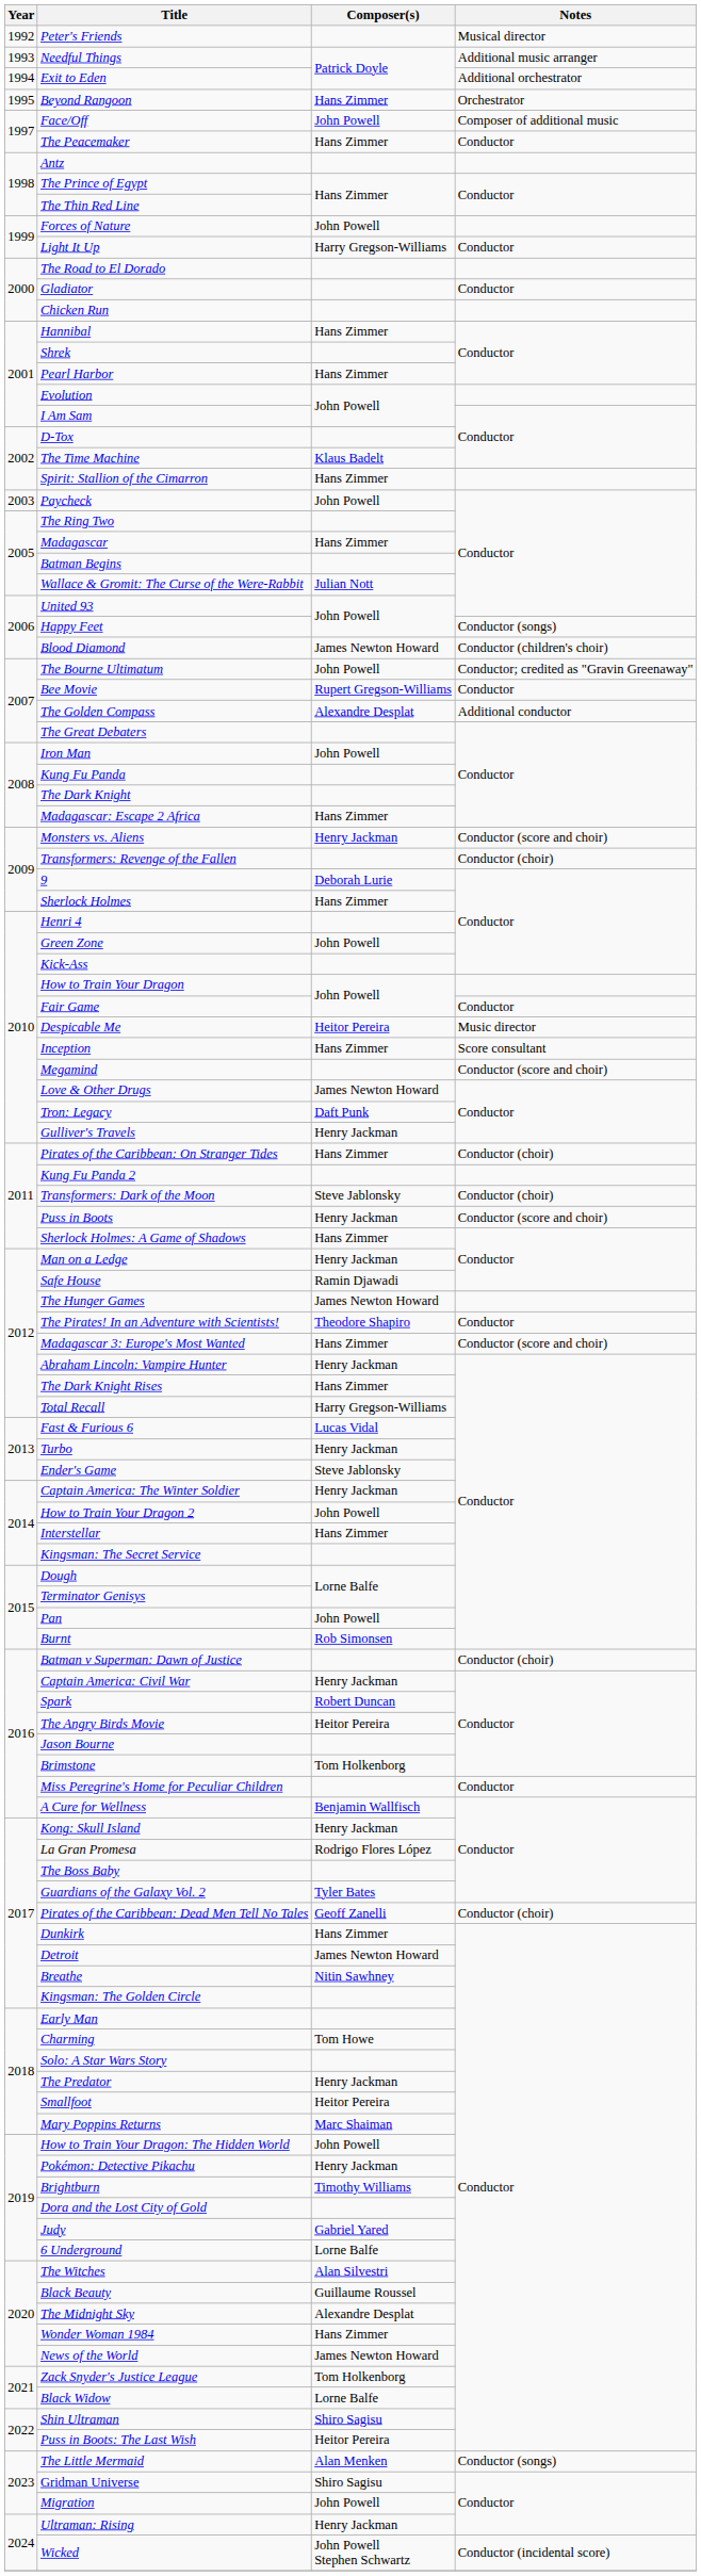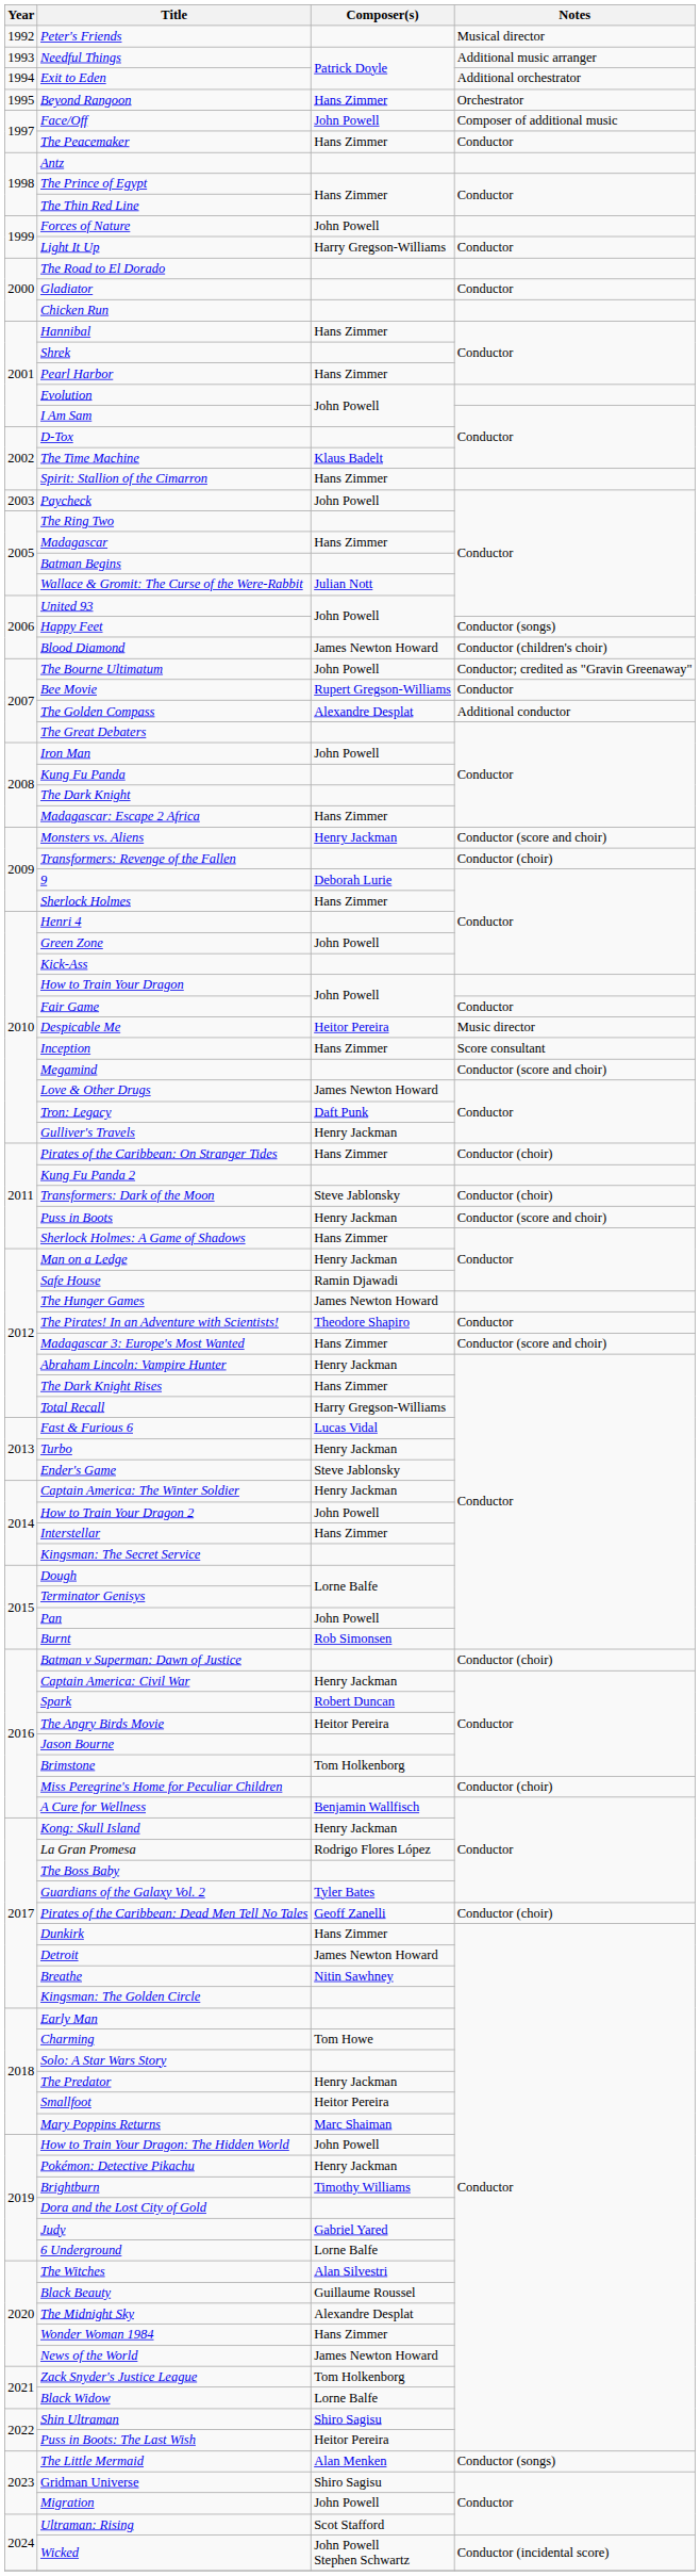 <table class="wikitable">
 <tr>
 <th>Year</th>
 <th>Title</th>
 <th>Composer(s)</th>
 <th>Notes</th>
 </tr>
 <tr>
 <td>1992</td>
 <td><em><a href='#'>Peter's Friends</a></em></td>
 <td></td>
 <td>Musical director</td>
 </tr>
 <tr>
 <td>1993</td>
 <td><em><a href='#'>Needful Things</a></em></td>
 <td rowspan="2"><a href='#'>Patrick Doyle</a></td>
 <td>Additional music arranger</td>
 </tr>
 <tr>
 <td>1994</td>
 <td><em><a href='#'>Exit to Eden</a></em></td>
 <td>Additional orchestrator</td>
 </tr>
 <tr>
 <td>1995</td>
 <td><em><a href='#'>Beyond Rangoon</a></em></td>
 <td><a href='#'>Hans Zimmer</a></td>
 <td>Orchestrator</td>
 </tr>
 <tr>
 <td rowspan="2">1997</td>
 <td><em><a href='#'>Face/Off</a></em></td>
 <td><a href='#'>John Powell</a></td>
 <td>Composer of additional music</td>
 </tr>
 <tr>
 <td><em><a href='#'>The Peacemaker</a></em></td>
 <td>Hans Zimmer</td>
 <td>Conductor</td>
 </tr>
 <tr>
 <td rowspan="3">1998</td>
 <td><em><a href='#'>Antz</a></em></td>
 <td></td>
 <td></td>
 </tr>
 <tr>
 <td><em><a href='#'>The Prince of Egypt</a></em></td>
 <td rowspan="2">Hans Zimmer</td>
 <td rowspan="2">Conductor</td>
 </tr>
 <tr>
 <td><em><a href='#'>The Thin Red Line</a></em></td>
 </tr>
 <tr>
 <td rowspan="2">1999</td>
 <td><em><a href='#'>Forces of Nature</a></em></td>
 <td>John Powell</td>
 <td></td>
 </tr>
 <tr>
 <td><em><a href='#'>Light It Up</a></em></td>
 <td>Harry Gregson-Williams</td>
 <td>Conductor</td>
 </tr>
 <tr>
 <td rowspan="3">2000</td>
 <td><em><a href='#'>The Road to El Dorado</a></em></td>
 <td></td>
 <td></td>
 </tr>
 <tr>
 <td><em><a href='#'>Gladiator</a></em></td>
 <td></td>
 <td>Conductor</td>
 </tr>
 <tr>
 <td><em><a href='#'>Chicken Run</a></em></td>
 <td></td>
 <td></td>
 </tr>
 <tr>
 <td rowspan="5">2001</td>
 <td><em><a href='#'>Hannibal</a></em></td>
 <td>Hans Zimmer</td>
 <td rowspan="3">Conductor</td>
 </tr>
 <tr>
 <td><em><a href='#'>Shrek</a></em></td>
 <td></td>
 </tr>
 <tr>
 <td><em><a href='#'>Pearl Harbor</a></em></td>
 <td>Hans Zimmer</td>
 </tr>
 <tr>
 <td><em><a href='#'>Evolution</a></em></td>
 <td rowspan="2">John Powell</td>
 <td></td>
 </tr>
 <tr>
 <td><em><a href='#'>I Am Sam</a></em></td>
 <td rowspan="3">Conductor</td>
 </tr>
 <tr>
 <td rowspan="3">2002</td>
 <td><em><a href='#'>D-Tox</a></em></td>
 <td></td>
 </tr>
 <tr>
 <td><em><a href='#'>The Time Machine</a></em></td>
 <td><a href='#'>Klaus Badelt</a></td>
 </tr>
 <tr>
 <td><em><a href='#'>Spirit: Stallion of the Cimarron</a></em></td>
 <td>Hans Zimmer</td>
 <td></td>
 </tr>
 <tr>
 <td>2003</td>
 <td><em><a href='#'>Paycheck</a></em></td>
 <td>John Powell</td>
 <td rowspan="6">Conductor</td>
 </tr>
 <tr>
 <td rowspan="4">2005</td>
 <td><em><a href='#'>The Ring Two</a></em></td>
 <td></td>
 </tr>
 <tr>
 <td><em><a href='#'>Madagascar</a></em></td>
 <td>Hans Zimmer</td>
 </tr>
 <tr>
 <td><em><a href='#'>Batman Begins</a></em></td>
 <td></td>
 </tr>
 <tr>
 <td><em><a href='#'>Wallace & Gromit: The Curse of the Were-Rabbit</a></em></td>
 <td><a href='#'>Julian Nott</a></td>
 </tr>
 <tr>
 <td rowspan="3">2006</td>
 <td><em><a href='#'>United 93</a></em></td>
 <td rowspan="2">John Powell</td>
 </tr>
 <tr>
 <td><em><a href='#'>Happy Feet</a></em></td>
 <td>Conductor (songs)</td>
 </tr>
 <tr>
 <td><em><a href='#'>Blood Diamond</a></em></td>
 <td>James Newton Howard</td>
 <td>Conductor (children's choir)</td>
 </tr>
 <tr>
 <td rowspan="4">2007</td>
 <td><em><a href='#'>The Bourne Ultimatum</a></em></td>
 <td>John Powell</td>
 <td>Conductor; credited as "Gravin Greenaway"</td>
 </tr>
 <tr>
 <td><em><a href='#'>Bee Movie</a></em></td>
 <td><a href='#'>Rupert Gregson-Williams</a></td>
 <td>Conductor</td>
 </tr>
 <tr>
 <td><em><a href='#'>The Golden Compass</a></em></td>
 <td><a href='#'>Alexandre Desplat</a></td>
 <td>Additional conductor</td>
 </tr>
 <tr>
 <td><em><a href='#'>The Great Debaters</a></em></td>
 <td></td>
 <td rowspan="5">Conductor</td>
 </tr>
 <tr>
 <td rowspan="4">2008</td>
 <td><em><a href='#'>Iron Man</a></em></td>
 <td>John Powell</td>
 </tr>
 <tr>
 <td><em><a href='#'>Kung Fu Panda</a></em></td>
 <td></td>
 </tr>
 <tr>
 <td><em><a href='#'>The Dark Knight</a></em></td>
 <td></td>
 </tr>
 <tr>
 <td><em><a href='#'>Madagascar: Escape 2 Africa</a></em></td>
 <td>Hans Zimmer</td>
 </tr>
 <tr>
 <td rowspan="4">2009</td>
 <td><em><a href='#'>Monsters vs. Aliens</a></em></td>
 <td><a href='#'>Henry Jackman</a></td>
 <td>Conductor (score and choir)</td>
 </tr>
 <tr>
 <td><em><a href='#'>Transformers: Revenge of the Fallen</a></em></td>
 <td></td>
 <td>Conductor (choir)</td>
 </tr>
 <tr>
 <td><em><a href='#'>9</a></em></td>
 <td><a href='#'>Deborah Lurie</a></td>
 <td rowspan="5">Conductor</td>
 </tr>
 <tr>
 <td><em><a href='#'>Sherlock Holmes</a></em></td>
 <td>Hans Zimmer</td>
 </tr>
 <tr>
 <td rowspan="11">2010</td>
 <td><em><a href='#'>Henri 4</a></em></td>
 <td></td>
 </tr>
 <tr>
 <td><em><a href='#'>Green Zone</a></em></td>
 <td>John Powell</td>
 </tr>
 <tr>
 <td><em><a href='#'>Kick-Ass</a></em></td>
 <td></td>
 </tr>
 <tr>
 <td><em><a href='#'>How to Train Your Dragon</a></em></td>
 <td rowspan="2">John Powell</td>
 <td></td>
 </tr>
 <tr>
 <td><em><a href='#'>Fair Game</a></em></td>
 <td>Conductor</td>
 </tr>
 <tr>
 <td><em><a href='#'>Despicable Me</a></em></td>
 <td><a href='#'>Heitor Pereira</a></td>
 <td>Music director</td>
 </tr>
 <tr>
 <td><em><a href='#'>Inception</a></em></td>
 <td>Hans Zimmer</td>
 <td>Score consultant</td>
 </tr>
 <tr>
 <td><em><a href='#'>Megamind</a></em></td>
 <td></td>
 <td>Conductor (score and choir)</td>
 </tr>
 <tr>
 <td><em><a href='#'>Love & Other Drugs</a></em></td>
 <td>James Newton Howard</td>
 <td rowspan="3">Conductor</td>
 </tr>
 <tr>
 <td><em><a href='#'>Tron: Legacy</a></em></td>
 <td><a href='#'>Daft Punk</a></td>
 </tr>
 <tr>
 <td><em><a href='#'>Gulliver's Travels</a></em></td>
 <td>Henry Jackman</td>
 </tr>
 <tr>
 <td rowspan="5">2011</td>
 <td><em><a href='#'>Pirates of the Caribbean: On Stranger Tides</a></em></td>
 <td>Hans Zimmer</td>
 <td>Conductor (choir)</td>
 </tr>
 <tr>
 <td><em><a href='#'>Kung Fu Panda 2</a></em></td>
 <td></td>
 <td></td>
 </tr>
 <tr>
 <td><em><a href='#'>Transformers: Dark of the Moon</a></em></td>
 <td>Steve Jablonsky</td>
 <td>Conductor (choir)</td>
 </tr>
 <tr>
 <td><em><a href='#'>Puss in Boots</a></em></td>
 <td>Henry Jackman</td>
 <td>Conductor (score and choir)</td>
 </tr>
 <tr>
 <td><em><a href='#'>Sherlock Holmes: A Game of Shadows</a></em></td>
 <td>Hans Zimmer</td>
 <td rowspan="3">Conductor</td>
 </tr>
 <tr>
 <td rowspan="8">2012</td>
 <td><em><a href='#'>Man on a Ledge</a></em></td>
 <td>Henry Jackman</td>
 </tr>
 <tr>
 <td><em><a href='#'>Safe House</a></em></td>
 <td>Ramin Djawadi</td>
 </tr>
 <tr>
 <td><em><a href='#'>The Hunger Games</a></em></td>
 <td>James Newton Howard</td>
 <td></td>
 </tr>
 <tr>
 <td><em><a href='#'>The Pirates! In an Adventure with Scientists!</a></em></td>
 <td><a href='#'>Theodore Shapiro</a></td>
 <td>Conductor</td>
 </tr>
 <tr>
 <td><em><a href='#'>Madagascar 3: Europe's Most Wanted</a></em></td>
 <td>Hans Zimmer</td>
 <td>Conductor (score and choir)</td>
 </tr>
 <tr>
 <td><em><a href='#'>Abraham Lincoln: Vampire Hunter</a></em></td>
 <td>Henry Jackman</td>
 <td rowspan="14">Conductor</td>
 </tr>
 <tr>
 <td><em><a href='#'>The Dark Knight Rises</a></em></td>
 <td>Hans Zimmer</td>
 </tr>
 <tr>
 <td><em><a href='#'>Total Recall</a></em></td>
 <td>Harry Gregson-Williams</td>
 </tr>
 <tr>
 <td rowspan="3">2013</td>
 <td><em><a href='#'>Fast & Furious 6</a></em></td>
 <td><a href='#'>Lucas Vidal</a></td>
 </tr>
 <tr>
 <td><em><a href='#'>Turbo</a></em></td>
 <td>Henry Jackman</td>
 </tr>
 <tr>
 <td><em><a href='#'>Ender's Game</a></em></td>
 <td>Steve Jablonsky</td>
 </tr>
 <tr>
 <td rowspan="4">2014</td>
 <td><em><a href='#'>Captain America: The Winter Soldier</a></em></td>
 <td>Henry Jackman</td>
 </tr>
 <tr>
 <td><em><a href='#'>How to Train Your Dragon 2</a></em></td>
 <td>John Powell</td>
 </tr>
 <tr>
 <td><em><a href='#'>Interstellar</a></em></td>
 <td>Hans Zimmer</td>
 </tr>
 <tr>
 <td><em><a href='#'>Kingsman: The Secret Service</a></em></td>
 <td></td>
 </tr>
 <tr>
 <td rowspan="4">2015</td>
 <td><em><a href='#'>Dough</a></em></td>
 <td rowspan="2">Lorne Balfe</td>
 </tr>
 <tr>
 <td><em><a href='#'>Terminator Genisys</a></em></td>
 </tr>
 <tr>
 <td><em><a href='#'>Pan</a></em></td>
 <td>John Powell</td>
 </tr>
 <tr>
 <td><em><a href='#'>Burnt</a></em></td>
 <td><a href='#'>Rob Simonsen</a></td>
 </tr>
 <tr>
 <td rowspan="8">2016</td>
 <td><em><a href='#'>Batman v Superman: Dawn of Justice</a></em></td>
 <td></td>
 <td>Conductor (choir)</td>
 </tr>
 <tr>
 <td><em><a href='#'>Captain America: Civil War</a></em></td>
 <td>Henry Jackman</td>
 <td rowspan="5">Conductor</td>
 </tr>
 <tr>
 <td><em><a href='#'>Spark</a></em></td>
 <td><a href='#'>Robert Duncan</a></td>
 </tr>
 <tr>
 <td><em><a href='#'>The Angry Birds Movie</a></em></td>
 <td>Heitor Pereira</td>
 </tr>
 <tr>
 <td><em><a href='#'>Jason Bourne</a></em></td>
 <td></td>
 </tr>
 <tr>
 <td><em><a href='#'>Brimstone</a></em></td>
 <td>Tom Holkenborg</td>
 </tr>
 <tr>
 <td><em><a href='#'>Miss Peregrine's Home for Peculiar Children</a></em></td>
 <td></td>
-<td>Conductor</td>
+<td>Conductor (choir)</td>
 </tr>
 <tr>
 <td><em><a href='#'>A Cure for Wellness</a></em></td>
 <td><a href='#'>Benjamin Wallfisch</a></td>
 <td rowspan="5">Conductor</td>
 </tr>
 <tr>
 <td rowspan="9">2017</td>
 <td><em><a href='#'>Kong: Skull Island</a></em></td>
 <td>Henry Jackman</td>
 </tr>
 <tr>
 <td><em>La Gran Promesa</em></td>
 <td>Rodrigo Flores López</td>
 </tr>
 <tr>
 <td><em><a href='#'>The Boss Baby</a></em></td>
 <td></td>
 </tr>
 <tr>
 <td><em><a href='#'>Guardians of the Galaxy Vol. 2</a></em></td>
 <td><a href='#'>Tyler Bates</a></td>
 </tr>
 <tr>
 <td><em><a href='#'>Pirates of the Caribbean: Dead Men Tell No Tales</a></em></td>
 <td><a href='#'>Geoff Zanelli</a></td>
 <td>Conductor (choir)</td>
 </tr>
 <tr>
 <td><em><a href='#'>Dunkirk</a></em></td>
 <td>Hans Zimmer</td>
 <td rowspan="25">Conductor</td>
 </tr>
 <tr>
 <td><em><a href='#'>Detroit</a></em></td>
 <td>James Newton Howard</td>
 </tr>
 <tr>
 <td><em><a href='#'>Breathe</a></em></td>
 <td><a href='#'>Nitin Sawhney</a></td>
 </tr>
 <tr>
 <td><em><a href='#'>Kingsman: The Golden Circle</a></em></td>
 <td></td>
 </tr>
 <tr>
 <td rowspan="6">2018</td>
 <td><em><a href='#'>Early Man</a></em></td>
 <td></td>
 </tr>
 <tr>
 <td><em><a href='#'>Charming</a></em></td>
 <td>Tom Howe</td>
 </tr>
 <tr>
 <td><em><a href='#'>Solo: A Star Wars Story</a></em></td>
 <td></td>
 </tr>
 <tr>
 <td><em><a href='#'>The Predator</a></em></td>
 <td>Henry Jackman</td>
 </tr>
 <tr>
 <td><em><a href='#'>Smallfoot</a></em></td>
 <td>Heitor Pereira</td>
 </tr>
 <tr>
 <td><em><a href='#'>Mary Poppins Returns</a></em></td>
 <td><a href='#'>Marc Shaiman</a></td>
 </tr>
 <tr>
 <td rowspan="6">2019</td>
 <td><em><a href='#'>How to Train Your Dragon: The Hidden World</a></em></td>
 <td>John Powell</td>
 </tr>
 <tr>
 <td><em><a href='#'>Pokémon: Detective Pikachu</a></em></td>
 <td>Henry Jackman</td>
 </tr>
 <tr>
 <td><em><a href='#'>Brightburn</a></em></td>
 <td><a href='#'>Timothy Williams</a></td>
 </tr>
 <tr>
 <td><em><a href='#'>Dora and the Lost City of Gold</a></em></td>
 <td></td>
 </tr>
 <tr>
 <td><em><a href='#'>Judy</a></em></td>
 <td><a href='#'>Gabriel Yared</a></td>
 </tr>
 <tr>
 <td><em><a href='#'>6 Underground</a></em></td>
 <td>Lorne Balfe</td>
 </tr>
 <tr>
 <td rowspan="5">2020</td>
 <td><em><a href='#'>The Witches</a></em></td>
 <td><a href='#'>Alan Silvestri</a></td>
 </tr>
 <tr>
 <td><em><a href='#'>Black Beauty</a></em></td>
 <td>Guillaume Roussel</td>
 </tr>
 <tr>
 <td><em><a href='#'>The Midnight Sky</a></em></td>
 <td>Alexandre Desplat</td>
 </tr>
 <tr>
 <td><em><a href='#'>Wonder Woman 1984</a></em></td>
 <td>Hans Zimmer</td>
 </tr>
 <tr>
 <td><em><a href='#'>News of the World</a></em></td>
 <td>James Newton Howard</td>
 </tr>
 <tr>
 <td rowspan="2">2021</td>
 <td><em><a href='#'>Zack Snyder's Justice League</a></em></td>
 <td>Tom Holkenborg</td>
 </tr>
 <tr>
 <td><em><a href='#'>Black Widow</a></em></td>
 <td>Lorne Balfe</td>
 </tr>
 <tr>
 <td rowspan="2">2022</td>
 <td><em><a href='#'>Shin Ultraman</a></em></td>
 <td><a href='#'>Shiro Sagisu</a></td>
 </tr>
 <tr>
 <td><em><a href='#'>Puss in Boots: The Last Wish</a></em></td>
 <td>Heitor Pereira</td>
 </tr>
 <tr>
 <td rowspan="3">2023</td>
 <td><em><a href='#'>The Little Mermaid</a></em></td>
 <td><a href='#'>Alan Menken</a></td>
 <td>Conductor (songs)</td>
 </tr>
 <tr>
 <td><a href='#'>Gridman Universe</a></td>
 <td>Shiro Sagisu</td>
 <td rowspan="3">Conductor</td>
 </tr>
 <tr>
 <td><em><a href='#'>Migration</a></em></td>
 <td>John Powell</td>
 </tr>
 <tr>
 <td rowspan="2">2024</td>
 <td><em><a href='#'>Ultraman: Rising</a></em></td>
-<td>Henry Jackman</td>
+<td>Scot Stafford</td>
 </tr>
 <tr>
 <td><em><a href='#'>Wicked</a></em></td>
 <td>John Powell<br>Stephen Schwartz</td>
 <td>Conductor (incidental score)</td>
 </tr>
 <tr>
 </tr>
 </table>
